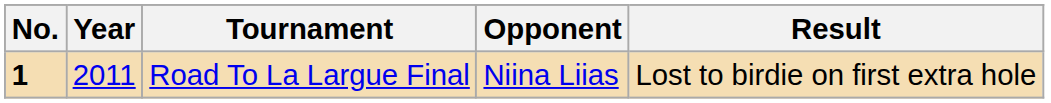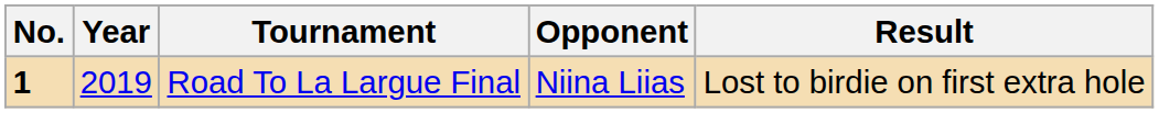 <table class="wikitable" style="font-size:95%;">
 <tr>
 <th>No.</th>
 <th>Year</th>
 <th>Tournament</th>
 <th>Opponent</th>
 <th>Result</th>
 </tr>
 <tr style="background:#F5DEB3;">
 <td><strong>1</strong></td>
-<td><a href='#'>2011</a></td>
+<td><a href='#'>2019</a></td>
 <td><a href='#'>Road To La Largue Final</a></td>
 <td> <a href='#'>Niina Liias</a></td>
 <td>Lost to birdie on first extra hole</td>
 </tr>
 </table>
